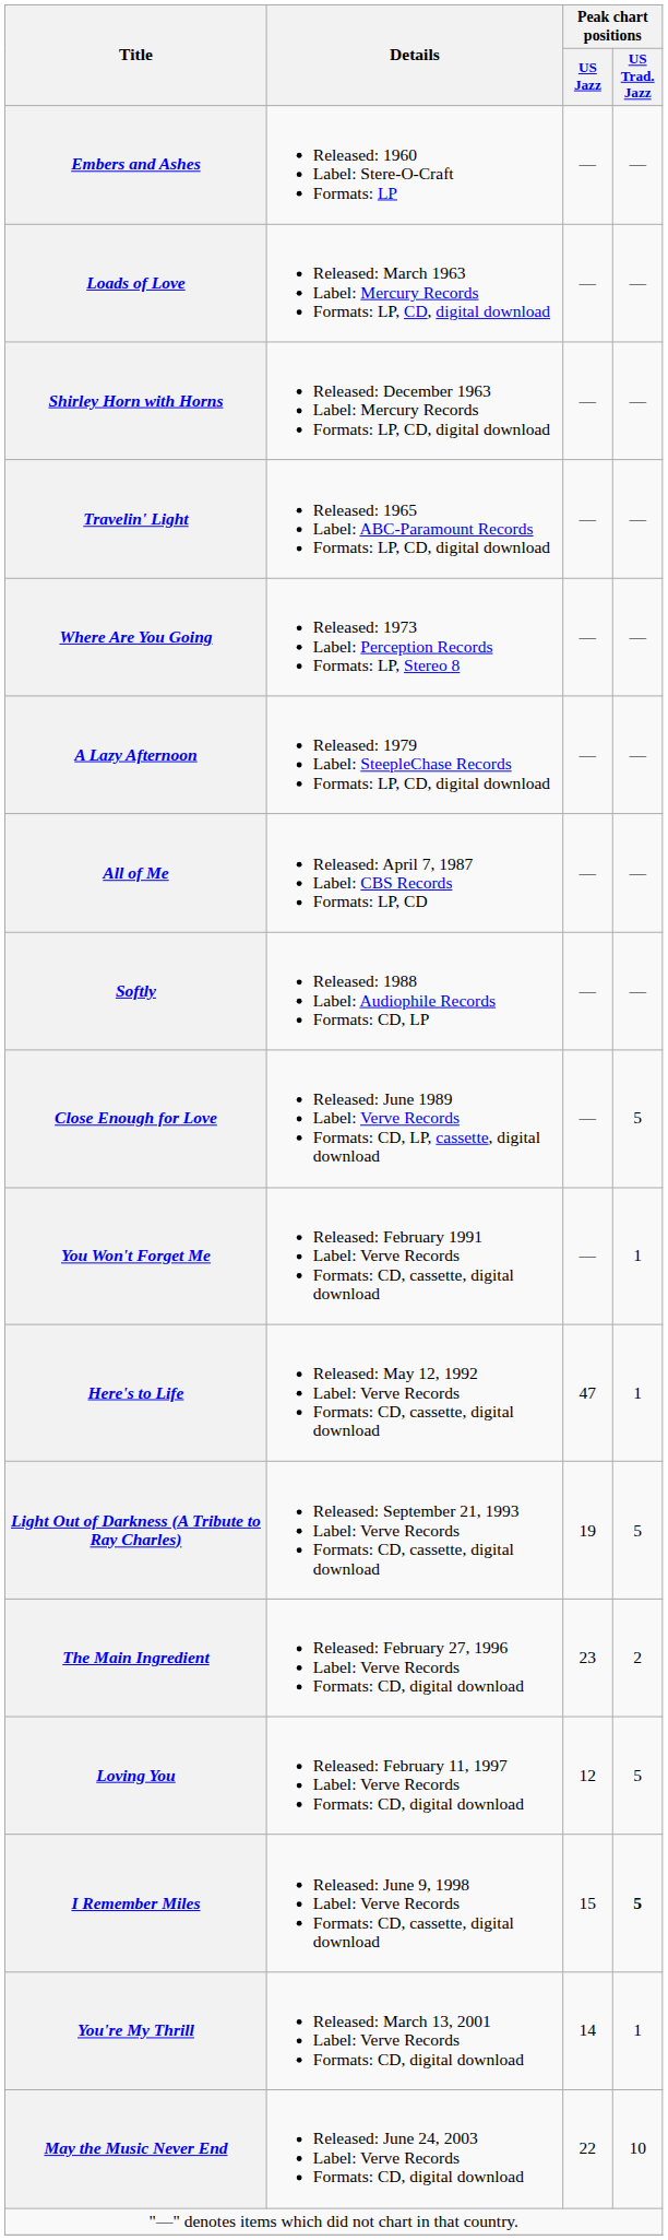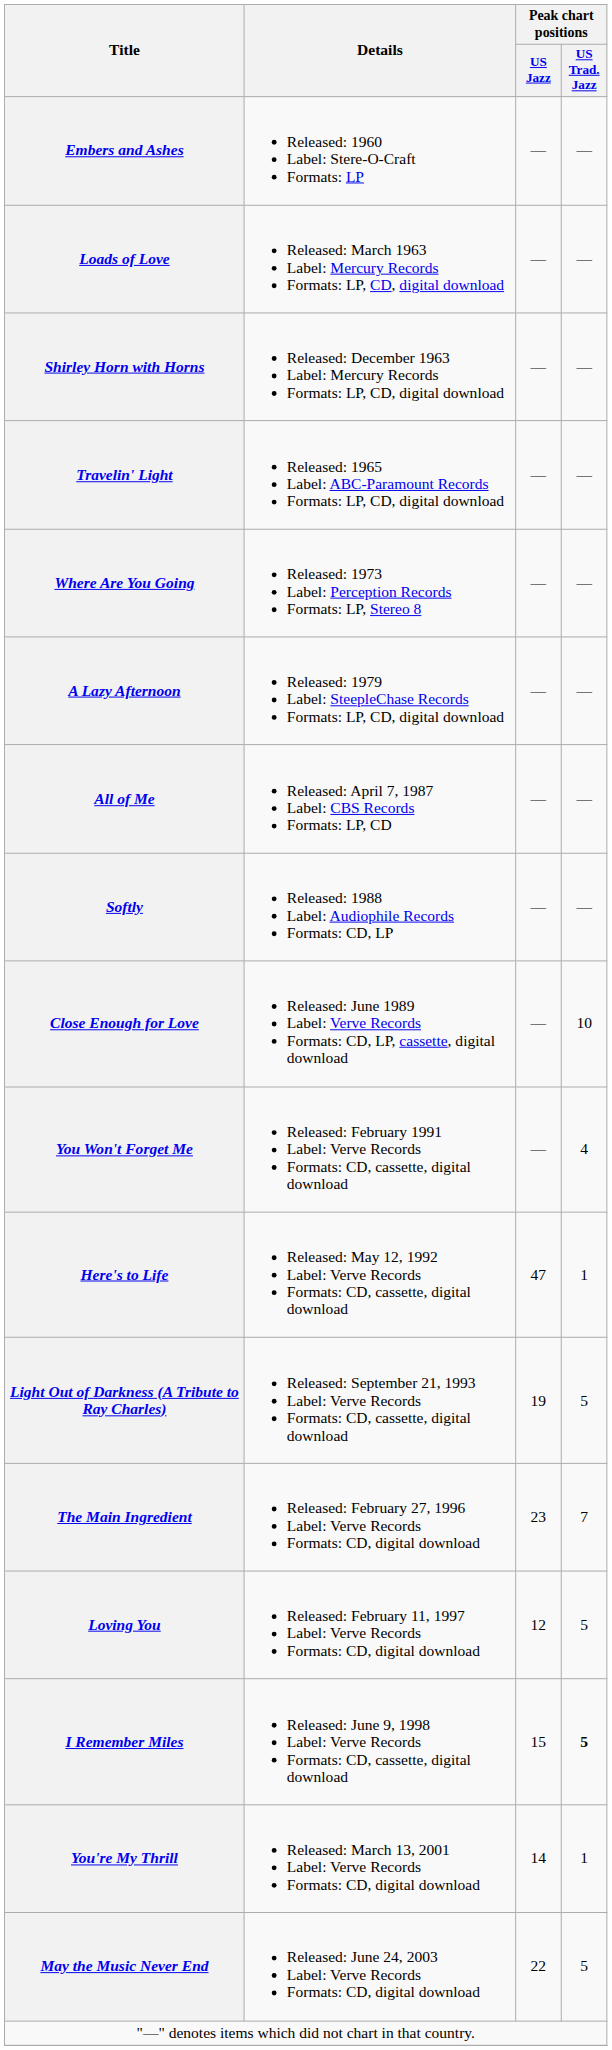 <table class="wikitable plainrowheaders" style=text-align:center;>
 <tr>
 <th scope="col" rowspan="2" style="width:15em;">Title</th>
 <th scope="col" rowspan="2" style="width:17em;">Details</th>
 <th scope="col" colspan="2" style="width:3em;font-size:90%;">Peak chart positions</th>
 </tr>
 <tr>
 <th scope="col" style="width:3em;font-size:85%;"><a href='#'>US</a><br><a href='#'>Jazz</a><br></th>
 <th scope="col" style="width:3em;font-size:85%;"><a href='#'>US</a><br><a href='#'>Trad. Jazz</a><br></th>
 </tr>
 <tr>
 <th scope="row"><em><a href='#'>Embers and Ashes</a></em></th>
 <td align=left><br><ul><li>Released: 1960</li><li>Label: Stere-O-Craft</li><li>Formats: <a href='#'>LP</a></li></ul></td>
 <td>—</td>
 <td>—</td>
 </tr>
 <tr>
 <th scope="row"><em><a href='#'>Loads of Love</a></em></th>
 <td align=left><br><ul><li>Released: March 1963</li><li>Label: <a href='#'>Mercury Records</a></li><li>Formats: LP, <a href='#'>CD</a>, <a href='#'>digital download</a></li></ul></td>
 <td>—</td>
 <td>—</td>
 </tr>
 <tr>
 <th scope="row"><em><a href='#'>Shirley Horn with Horns</a></em></th>
 <td align=left><br><ul><li>Released: December 1963</li><li>Label: Mercury Records</li><li>Formats: LP, CD, digital download</li></ul></td>
 <td>—</td>
 <td>—</td>
 </tr>
 <tr>
 <th scope="row"><em><a href='#'>Travelin' Light</a></em></th>
 <td align=left><br><ul><li>Released: 1965</li><li>Label: <a href='#'>ABC-Paramount Records</a></li><li>Formats: LP, CD, digital download</li></ul></td>
 <td>—</td>
 <td>—</td>
 </tr>
 <tr>
 <th scope="row"><em><a href='#'>Where Are You Going</a></em></th>
 <td align=left><br><ul><li>Released: 1973</li><li>Label: <a href='#'>Perception Records</a></li><li>Formats: LP, <a href='#'>Stereo 8</a></li></ul></td>
 <td>—</td>
 <td>—</td>
 </tr>
 <tr>
 <th scope="row"><em><a href='#'>A Lazy Afternoon</a></em></th>
 <td align=left><br><ul><li>Released: 1979</li><li>Label: <a href='#'>SteepleChase Records</a></li><li>Formats: LP, CD, digital download</li></ul></td>
 <td>—</td>
 <td>—</td>
 </tr>
 <tr>
 <th scope="row"><em><a href='#'>All of Me</a></em></th>
 <td align=left><br><ul><li>Released: April 7, 1987</li><li>Label: <a href='#'>CBS Records</a></li><li>Formats: LP, CD</li></ul></td>
 <td>—</td>
 <td>—</td>
 </tr>
 <tr>
 <th scope="row"><em><a href='#'>Softly</a></em></th>
 <td align=left><br><ul><li>Released: 1988</li><li>Label: <a href='#'>Audiophile Records</a></li><li>Formats: CD, LP</li></ul></td>
 <td>—</td>
 <td>—</td>
 </tr>
 <tr>
 <th scope="row"><em><a href='#'>Close Enough for Love</a></em></th>
 <td align=left><br><ul><li>Released: June 1989</li><li>Label: <a href='#'>Verve Records</a></li><li>Formats: CD, LP, <a href='#'>cassette</a>, digital download</li></ul></td>
 <td>—</td>
-<td>5</td>
+<td>10</td>
 </tr>
 <tr>
 <th scope="row"><em><a href='#'>You Won't Forget Me</a></em></th>
 <td align=left><br><ul><li>Released: February 1991</li><li>Label: Verve Records</li><li>Formats: CD, cassette, digital download</li></ul></td>
 <td>—</td>
-<td>1</td>
+<td>4</td>
 </tr>
 <tr>
 <th scope="row"><em><a href='#'>Here's to Life</a></em></th>
 <td align=left><br><ul><li>Released: May 12, 1992</li><li>Label: Verve Records</li><li>Formats: CD, cassette, digital download</li></ul></td>
 <td>47</td>
 <td>1</td>
 </tr>
 <tr>
 <th scope="row"><em><a href='#'>Light Out of Darkness (A Tribute to Ray Charles)</a></em></th>
 <td align=left><br><ul><li>Released: September 21, 1993</li><li>Label: Verve Records</li><li>Formats: CD, cassette, digital download</li></ul></td>
 <td>19</td>
 <td>5</td>
 </tr>
 <tr>
 <th scope="row"><em><a href='#'>The Main Ingredient</a></em></th>
 <td align=left><br><ul><li>Released: February 27, 1996</li><li>Label: Verve Records</li><li>Formats: CD, digital download</li></ul></td>
 <td>23</td>
-<td>2</td>
+<td>7</td>
 </tr>
 <tr>
 <th scope="row"><em><a href='#'>Loving You</a></em></th>
 <td align=left><br><ul><li>Released: February 11, 1997</li><li>Label: Verve Records</li><li>Formats: CD, digital download</li></ul></td>
 <td>12</td>
 <td>5</td>
 </tr>
 <tr>
 <th scope="row"><em><a href='#'>I Remember Miles</a></em></th>
 <td align=left><br><ul><li>Released: June 9, 1998</li><li>Label: Verve Records</li><li>Formats: CD, cassette, digital download</li></ul></td>
 <td>15</td>
 <td><strong>5</strong></td>
 </tr>
 <tr>
 <th scope="row"><em><a href='#'>You're My Thrill</a></em></th>
 <td align=left><br><ul><li>Released: March 13, 2001</li><li>Label: Verve Records</li><li>Formats: CD, digital download</li></ul></td>
 <td>14</td>
 <td>1</td>
 </tr>
 <tr>
 <th scope="row"><em><a href='#'>May the Music Never End</a></em></th>
 <td align=left><br><ul><li>Released: June 24, 2003</li><li>Label: Verve Records</li><li>Formats: CD, digital download</li></ul></td>
 <td>22</td>
-<td>10</td>
+<td>5</td>
 </tr>
 <tr>
 <td colspan="4" style="text-align:center;" style="font-size:90%">"—" denotes items which did not chart in that country.</td>
 </tr>
 <tr>
 </tr>
 </table>
